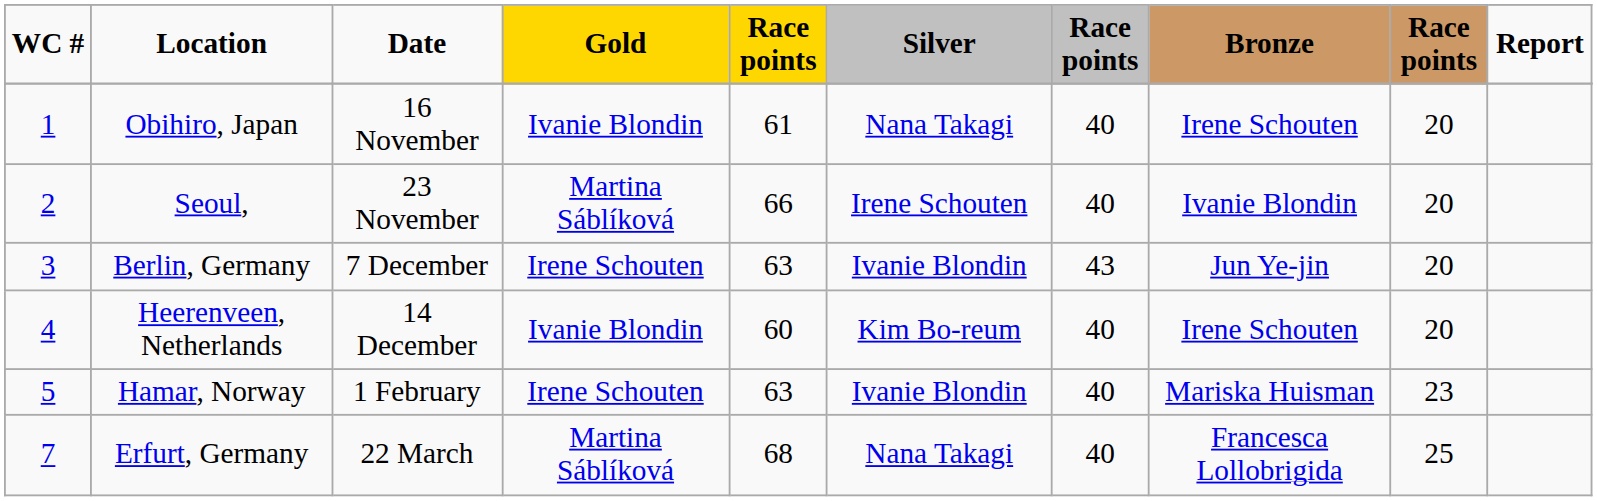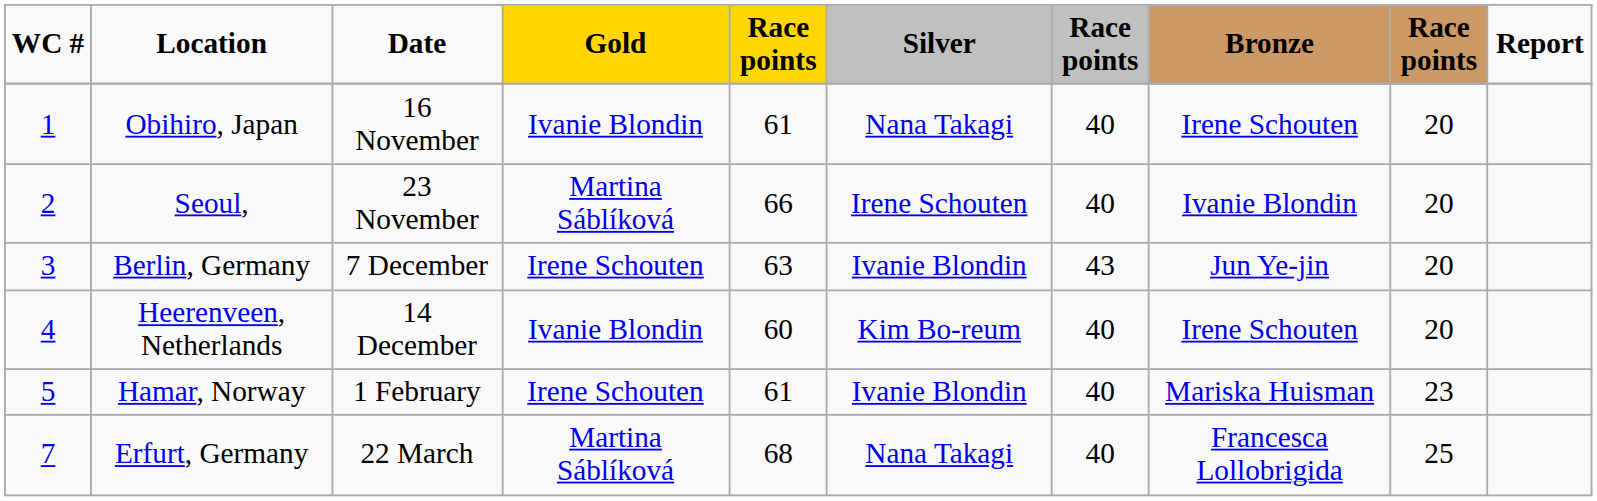 <table class="wikitable">
 <tr>
 <td width="40" align="center"><strong>WC #</strong></td>
 <td width="160" align="center"><strong>Location</strong></td>
 <td width="100" align="center"><strong>Date</strong></td>
 <td width="160" bgcolor="gold" align="center"><strong>Gold</strong></td>
 <td width="50" bgcolor="gold" align="center"><strong>Race points</strong></td>
 <td width="160" bgcolor="silver" align="center"><strong>Silver</strong></td>
 <td width="50" bgcolor="silver" align="center"><strong>Race points</strong></td>
 <td width="160" bgcolor="#CC9966" align="center"><strong>Bronze</strong></td>
 <td width="50" bgcolor="#CC9966" align="center"><strong>Race points</strong></td>
 <td width="50" align="center"><strong>Report</strong></td>
 </tr>
 <tr bgcolor="#cccccc">
 </tr>
 <tr>
 <td align="center"><a href='#'>1</a></td>
 <td align="center"><a href='#'>Obihiro</a>, Japan</td>
 <td align="center">16 November</td>
 <td align="center"><a href='#'>Ivanie Blondin</a><br><small></small></td>
 <td align="center">61</td>
 <td align="center"><a href='#'>Nana Takagi</a><br><small></small></td>
 <td align="center">40</td>
 <td align="center"><a href='#'>Irene Schouten</a><br><small></small></td>
 <td align="center">20</td>
 <td align="center"></td>
 </tr>
 <tr>
 <td align="center"><a href='#'>2</a></td>
 <td align="center"><a href='#'>Seoul</a>, </td>
 <td align="center">23 November</td>
 <td align="center"><a href='#'>Martina Sáblíková</a><br><small></small></td>
 <td align="center">66</td>
 <td align="center"><a href='#'>Irene Schouten</a><br><small></small></td>
 <td align="center">40</td>
 <td align="center"><a href='#'>Ivanie Blondin</a><br><small></small></td>
 <td align="center">20</td>
 <td align="center"></td>
 </tr>
 <tr>
 <td align="center"><a href='#'>3</a></td>
 <td align="center"><a href='#'>Berlin</a>, Germany</td>
 <td align="center">7 December</td>
 <td align="center"><a href='#'>Irene Schouten</a><br><small></small></td>
 <td align="center">63</td>
 <td align="center"><a href='#'>Ivanie Blondin</a><br><small></small></td>
 <td align="center">43</td>
 <td align="center"><a href='#'>Jun Ye-jin</a><br><small></small></td>
 <td align="center">20</td>
 <td align="center"></td>
 </tr>
 <tr>
 <td align="center"><a href='#'>4</a></td>
 <td align="center"><a href='#'>Heerenveen</a>, Netherlands</td>
 <td align="center">14 December</td>
 <td align="center"><a href='#'>Ivanie Blondin</a><br><small></small></td>
 <td align="center">60</td>
 <td align="center"><a href='#'>Kim Bo-reum</a><br><small></small></td>
 <td align="center">40</td>
 <td align="center"><a href='#'>Irene Schouten</a><br><small></small></td>
 <td align="center">20</td>
 <td align="center"></td>
 </tr>
 <tr>
 <td align="center"><a href='#'>5</a></td>
 <td align="center"><a href='#'>Hamar</a>, Norway</td>
 <td align="center">1 February</td>
 <td align="center"><a href='#'>Irene Schouten</a><br><small></small></td>
-<td align="center">63</td>
+<td align="center">61</td>
 <td align="center"><a href='#'>Ivanie Blondin</a><br><small></small></td>
 <td align="center">40</td>
 <td align="center"><a href='#'>Mariska Huisman</a><br><small></small></td>
 <td align="center">23</td>
 <td align="center"></td>
 </tr>
 <tr>
 <td align="center"><a href='#'>7</a></td>
 <td align="center"><a href='#'>Erfurt</a>, Germany</td>
 <td align="center">22 March</td>
 <td align="center"><a href='#'>Martina Sáblíková</a><br><small></small></td>
 <td align="center">68</td>
 <td align="center"><a href='#'>Nana Takagi</a><br><small></small></td>
 <td align="center">40</td>
 <td align="center"><a href='#'>Francesca Lollobrigida</a><br><small></small></td>
 <td align="center">25</td>
 <td align="center"></td>
 </tr>
 </table>
